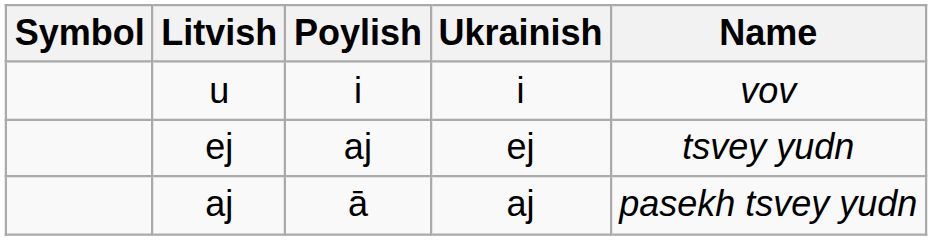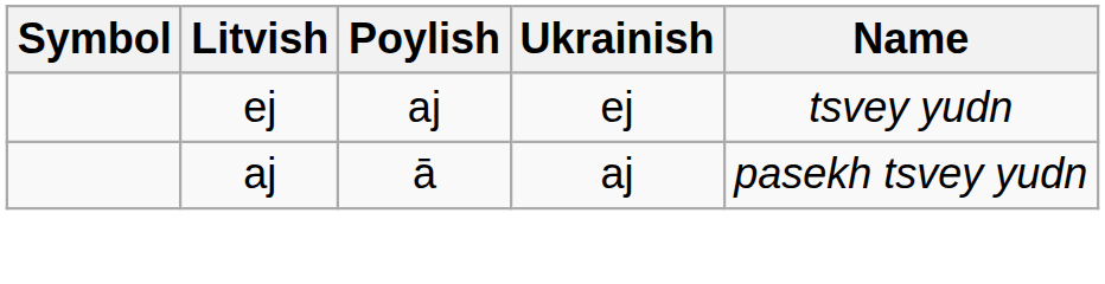 <table class="wikitable" style="margin: 1em auto 1em auto">
 <tr>
 <th><strong>Symbol</strong></th>
 <th><strong>Litvish</strong></th>
 <th><strong>Poylish</strong></th>
 <th><strong>Ukrainish</strong></th>
 <th><strong>Name</strong></th>
-</tr>
-<tr>
-<td align=center></td>
-<td align=center>u</td>
-<td align=center>i</td>
-<td align=center>i</td>
-<td align=center><em>vov</em></td>
 </tr>
 <tr>
 <td align=center></td>
 <td align=center>ej</td>
 <td align=center>aj</td>
 <td align=center>ej</td>
 <td align=center><em>tsvey yudn</em></td>
 </tr>
 <tr>
 <td align=center></td>
 <td align=center>aj</td>
 <td align=center>ā</td>
 <td align=center>aj</td>
 <td align=center><em>pasekh tsvey yudn</em></td>
 </tr>
 </table>
